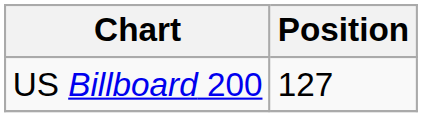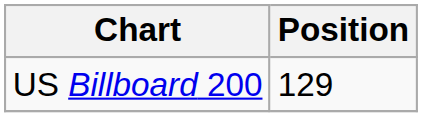 <table class="wikitable">
 <tr>
 <th>Chart</th>
 <th>Position</th>
 </tr>
 <tr>
 <td>US <a href='#'><em>Billboard</em> 200</a></td>
-<td>127</td>
+<td>129</td>
 </tr>
 <tr>
 </tr>
 </table>
